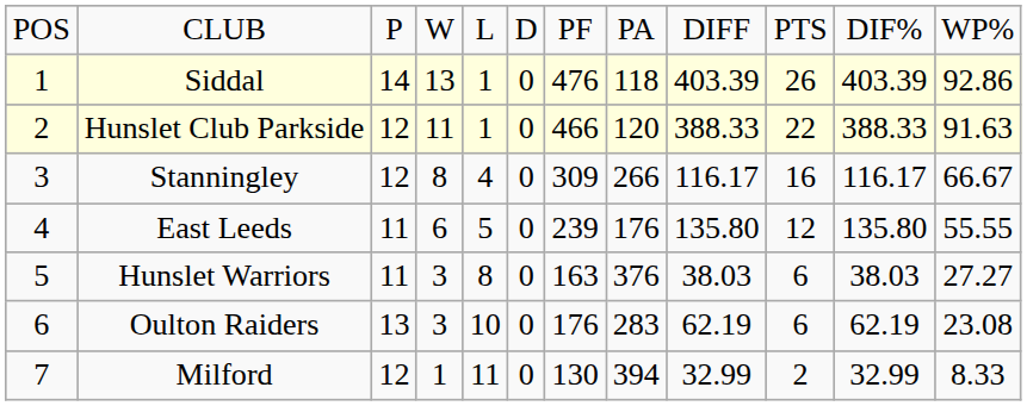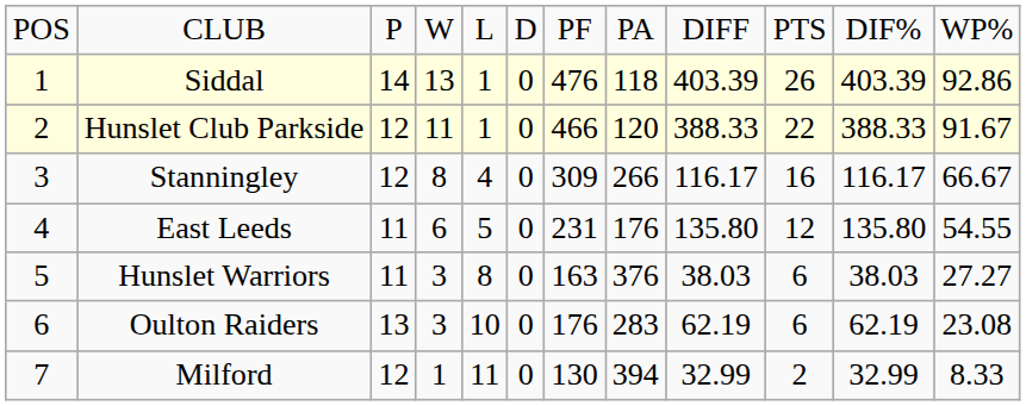 <table class="wikitable" style="text-align: center;">
 <tr>
 <td>POS</td>
 <td>CLUB</td>
 <td>P</td>
 <td>W</td>
 <td>L</td>
 <td>D</td>
 <td>PF</td>
 <td>PA</td>
 <td>DIFF</td>
 <td>PTS</td>
 <td>DIF%</td>
 <td>WP%</td>
 </tr>
 <tr style="background:#ffffdd;">
 <td>1</td>
 <td>Siddal</td>
 <td>14</td>
 <td>13</td>
 <td>1</td>
 <td>0</td>
 <td>476</td>
 <td>118</td>
 <td>403.39</td>
 <td>26</td>
 <td>403.39</td>
 <td>92.86</td>
 </tr>
 <tr style="background:#ffffdd;">
 <td>2</td>
 <td>Hunslet Club Parkside</td>
 <td>12</td>
 <td>11</td>
 <td>1</td>
 <td>0</td>
 <td>466</td>
 <td>120</td>
 <td>388.33</td>
 <td>22</td>
 <td>388.33</td>
-<td>91.63</td>
+<td>91.67</td>
 </tr>
 <tr>
 <td>3</td>
 <td>Stanningley</td>
 <td>12</td>
 <td>8</td>
 <td>4</td>
 <td>0</td>
 <td>309</td>
 <td>266</td>
 <td>116.17</td>
 <td>16</td>
 <td>116.17</td>
 <td>66.67</td>
 </tr>
 <tr>
 <td>4</td>
 <td>East Leeds</td>
 <td>11</td>
 <td>6</td>
 <td>5</td>
 <td>0</td>
-<td>239</td>
+<td>231</td>
 <td>176</td>
 <td>135.80</td>
 <td>12</td>
 <td>135.80</td>
-<td>55.55</td>
+<td>54.55</td>
 </tr>
 <tr>
 <td>5</td>
 <td>Hunslet Warriors</td>
 <td>11</td>
 <td>3</td>
 <td>8</td>
 <td>0</td>
 <td>163</td>
 <td>376</td>
 <td>38.03</td>
 <td>6</td>
 <td>38.03</td>
 <td>27.27</td>
 </tr>
 <tr>
 <td>6</td>
 <td>Oulton Raiders</td>
 <td>13</td>
 <td>3</td>
 <td>10</td>
 <td>0</td>
 <td>176</td>
 <td>283</td>
 <td>62.19</td>
 <td>6</td>
 <td>62.19</td>
 <td>23.08</td>
 </tr>
 <tr>
 <td>7</td>
 <td>Milford</td>
 <td>12</td>
 <td>1</td>
 <td>11</td>
 <td>0</td>
 <td>130</td>
 <td>394</td>
 <td>32.99</td>
 <td>2</td>
 <td>32.99</td>
 <td>8.33</td>
 </tr>
 </table>
